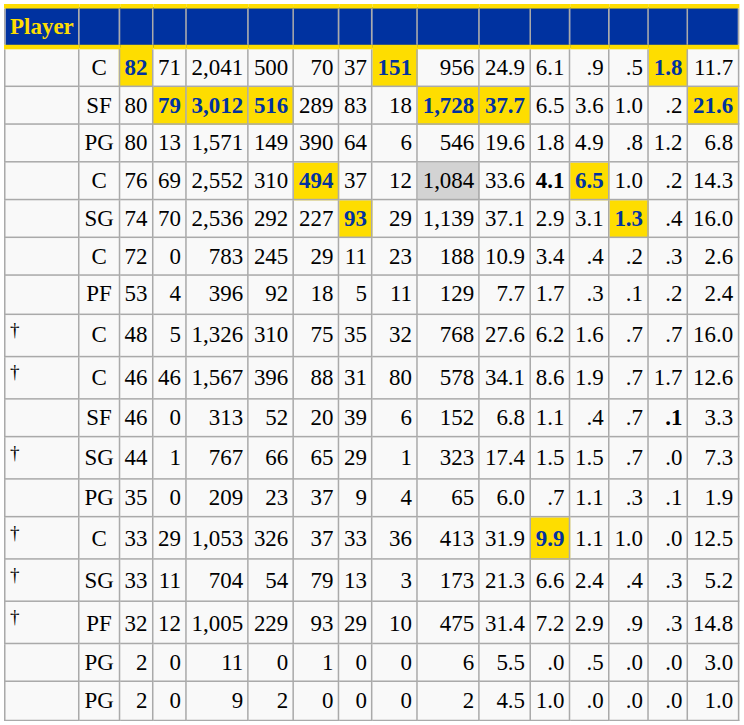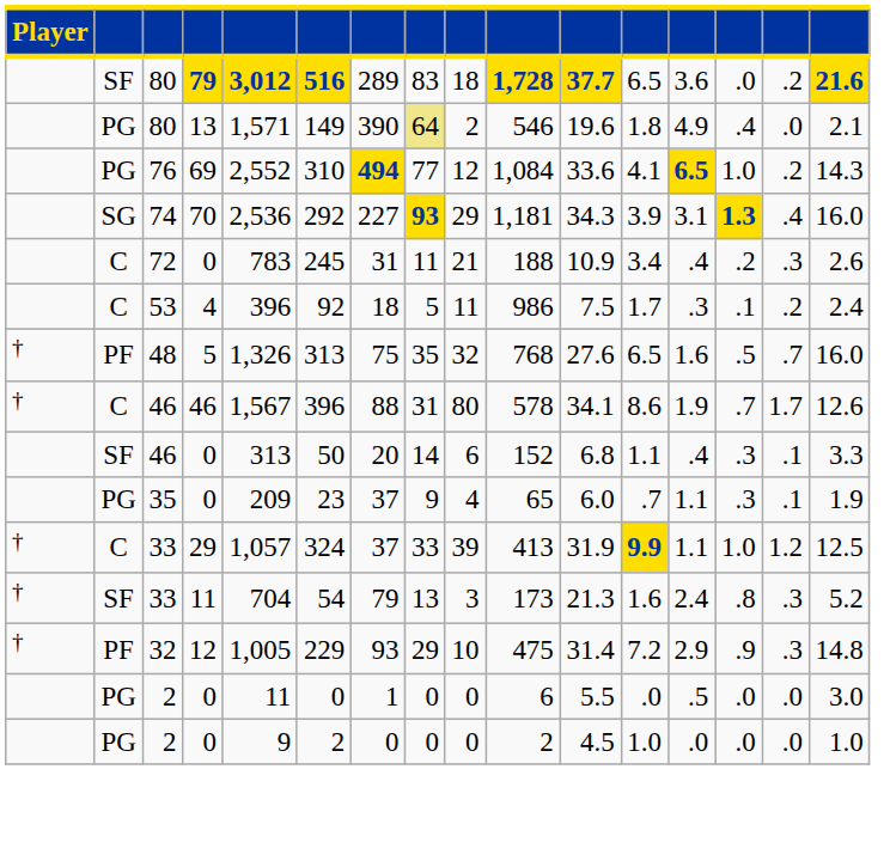 <table class="wikitable sortable" style="font-size: 95%; text-align:right;">
 <tr>
 <th style="background:#0032A0; color:#FEDD00; border-top:#FEDD00 3px solid; border-bottom:#FEDD00 3px solid;">Player</th>
 <th style="background:#0032A0; color:#FEDD00; border-top:#FEDD00 3px solid; border-bottom:#FEDD00 3px solid;"></th>
 <th style="background:#0032A0; color:#FEDD00; border-top:#FEDD00 3px solid; border-bottom:#FEDD00 3px solid;"></th>
 <th style="background:#0032A0; color:#FEDD00; border-top:#FEDD00 3px solid; border-bottom:#FEDD00 3px solid;"></th>
 <th style="background:#0032A0; color:#FEDD00; border-top:#FEDD00 3px solid; border-bottom:#FEDD00 3px solid;"></th>
 <th style="background:#0032A0; color:#FEDD00; border-top:#FEDD00 3px solid; border-bottom:#FEDD00 3px solid;"></th>
 <th style="background:#0032A0; color:#FEDD00; border-top:#FEDD00 3px solid; border-bottom:#FEDD00 3px solid;"></th>
 <th style="background:#0032A0; color:#FEDD00; border-top:#FEDD00 3px solid; border-bottom:#FEDD00 3px solid;"></th>
 <th style="background:#0032A0; color:#FEDD00; border-top:#FEDD00 3px solid; border-bottom:#FEDD00 3px solid;"></th>
 <th style="background:#0032A0; color:#FEDD00; border-top:#FEDD00 3px solid; border-bottom:#FEDD00 3px solid;"></th>
 <th style="background:#0032A0; color:#FEDD00; border-top:#FEDD00 3px solid; border-bottom:#FEDD00 3px solid;"></th>
 <th style="background:#0032A0; color:#FEDD00; border-top:#FEDD00 3px solid; border-bottom:#FEDD00 3px solid;"></th>
 <th style="background:#0032A0; color:#FEDD00; border-top:#FEDD00 3px solid; border-bottom:#FEDD00 3px solid;"></th>
 <th style="background:#0032A0; color:#FEDD00; border-top:#FEDD00 3px solid; border-bottom:#FEDD00 3px solid;"></th>
 <th style="background:#0032A0; color:#FEDD00; border-top:#FEDD00 3px solid; border-bottom:#FEDD00 3px solid;"></th>
 <th style="background:#0032A0; color:#FEDD00; border-top:#FEDD00 3px solid; border-bottom:#FEDD00 3px solid;"></th>
 </tr>
 <tr>
 <td style="text-align:left;"></td>
-<td style="text-align:center;">C</td>
-<td style="background:#FEDD00; color:#0032A0;"><strong>82</strong></td>
-<td>71</td>
-<td>2,041</td>
-<td>500</td>
-<td>70</td>
-<td>37</td>
-<td style="background:#FEDD00; color:#0032A0;"><strong>151</strong></td>
-<td>956</td>
-<td>24.9</td>
-<td>6.1</td>
-<td>.9</td>
-<td>.5</td>
-<td style="background:#FEDD00; color:#0032A0;"><strong>1.8</strong></td>
-<td>11.7</td>
-</tr>
-<tr>
-<td style="text-align:left;"></td>
 <td style="text-align:center;">SF</td>
 <td>80</td>
 <td style="background:#FEDD00; color:#0032A0;"><strong>79</strong></td>
 <td style="background:#FEDD00; color:#0032A0;"><strong>3,012</strong></td>
 <td style="background:#FEDD00; color:#0032A0;"><strong>516</strong></td>
 <td>289</td>
 <td>83</td>
 <td>18</td>
 <td style="background:#FEDD00; color:#0032A0;"><strong>1,728</strong></td>
 <td style="background:#FEDD00; color:#0032A0;"><strong>37.7</strong></td>
 <td>6.5</td>
 <td>3.6</td>
-<td>1.0</td>
+<td>.0</td>
 <td>.2</td>
 <td style="background:#FEDD00; color:#0032A0;"><strong>21.6</strong></td>
 </tr>
 <tr>
 <td style="text-align:left;"></td>
 <td style="text-align:center;">PG</td>
 <td>80</td>
 <td>13</td>
 <td>1,571</td>
 <td>149</td>
 <td>390</td>
-<td>64</td>
-<td>6</td>
+<td style="background: khaki;">64</td>
+<td>2</td>
 <td>546</td>
 <td>19.6</td>
 <td>1.8</td>
 <td>4.9</td>
-<td>.8</td>
-<td>1.2</td>
-<td>6.8</td>
+<td>.4</td>
+<td>.0</td>
+<td>2.1</td>
 </tr>
 <tr>
 <td style="text-align:left;"></td>
-<td style="text-align:center;">C</td>
+<td style="text-align:center;">PG</td>
 <td>76</td>
 <td>69</td>
 <td>2,552</td>
 <td>310</td>
 <td style="background:#FEDD00; color:#0032A0;"><strong>494</strong></td>
-<td>37</td>
+<td>77</td>
 <td>12</td>
-<td style="background: lightgrey;">1,084</td>
+<td>1,084</td>
 <td>33.6</td>
-<td><strong>4.1</strong></td>
+<td>4.1</td>
 <td style="background:#FEDD00; color:#0032A0;"><strong>6.5</strong></td>
 <td>1.0</td>
 <td>.2</td>
 <td>14.3</td>
 </tr>
 <tr>
 <td style="text-align:left;"></td>
 <td style="text-align:center;">SG</td>
 <td>74</td>
 <td>70</td>
 <td>2,536</td>
 <td>292</td>
 <td>227</td>
 <td style="background:#FEDD00; color:#0032A0;"><strong>93</strong></td>
 <td>29</td>
-<td>1,139</td>
-<td>37.1</td>
-<td>2.9</td>
+<td>1,181</td>
+<td>34.3</td>
+<td>3.9</td>
 <td>3.1</td>
 <td style="background:#FEDD00; color:#0032A0;"><strong>1.3</strong></td>
 <td>.4</td>
 <td>16.0</td>
 </tr>
 <tr>
 <td style="text-align:left;"></td>
 <td style="text-align:center;">C</td>
 <td>72</td>
 <td>0</td>
 <td>783</td>
 <td>245</td>
-<td>29</td>
+<td>31</td>
 <td>11</td>
-<td>23</td>
+<td>21</td>
 <td>188</td>
 <td>10.9</td>
 <td>3.4</td>
 <td>.4</td>
 <td>.2</td>
 <td>.3</td>
 <td>2.6</td>
 </tr>
 <tr>
 <td style="text-align:left;"></td>
-<td style="text-align:center;">PF</td>
+<td style="text-align:center;">C</td>
 <td>53</td>
 <td>4</td>
 <td>396</td>
 <td>92</td>
 <td>18</td>
 <td>5</td>
 <td>11</td>
-<td>129</td>
-<td>7.7</td>
+<td>986</td>
+<td>7.5</td>
 <td>1.7</td>
 <td>.3</td>
 <td>.1</td>
 <td>.2</td>
 <td>2.4</td>
 </tr>
 <tr>
 <td style="text-align:left;"><sup>†</sup></td>
-<td style="text-align:center;">C</td>
+<td style="text-align:center;">PF</td>
 <td>48</td>
 <td>5</td>
 <td>1,326</td>
-<td>310</td>
+<td>313</td>
 <td>75</td>
 <td>35</td>
 <td>32</td>
 <td>768</td>
 <td>27.6</td>
-<td>6.2</td>
+<td>6.5</td>
 <td>1.6</td>
-<td>.7</td>
+<td>.5</td>
 <td>.7</td>
 <td>16.0</td>
 </tr>
 <tr>
 <td style="text-align:left;"><sup>†</sup></td>
 <td style="text-align:center;">C</td>
 <td>46</td>
 <td>46</td>
 <td>1,567</td>
 <td>396</td>
 <td>88</td>
 <td>31</td>
 <td>80</td>
 <td>578</td>
 <td>34.1</td>
 <td>8.6</td>
 <td>1.9</td>
 <td>.7</td>
 <td>1.7</td>
 <td>12.6</td>
 </tr>
 <tr>
 <td style="text-align:left;"></td>
 <td style="text-align:center;">SF</td>
 <td>46</td>
 <td>0</td>
 <td>313</td>
-<td>52</td>
+<td>50</td>
 <td>20</td>
-<td>39</td>
+<td>14</td>
 <td>6</td>
 <td>152</td>
 <td>6.8</td>
 <td>1.1</td>
 <td>.4</td>
-<td>.7</td>
-<td><strong>.1</strong></td>
+<td>.3</td>
+<td>.1</td>
 <td>3.3</td>
-</tr>
-<tr>
-<td style="text-align:left;"><sup>†</sup></td>
-<td style="text-align:center;">SG</td>
-<td>44</td>
-<td>1</td>
-<td>767</td>
-<td>66</td>
-<td>65</td>
-<td>29</td>
-<td>1</td>
-<td>323</td>
-<td>17.4</td>
-<td>1.5</td>
-<td>1.5</td>
-<td>.7</td>
-<td>.0</td>
-<td>7.3</td>
 </tr>
 <tr>
 <td style="text-align:left;"></td>
 <td style="text-align:center;">PG</td>
 <td>35</td>
 <td>0</td>
 <td>209</td>
 <td>23</td>
 <td>37</td>
 <td>9</td>
 <td>4</td>
 <td>65</td>
 <td>6.0</td>
 <td>.7</td>
 <td>1.1</td>
 <td>.3</td>
 <td>.1</td>
 <td>1.9</td>
 </tr>
 <tr>
 <td style="text-align:left;"><sup>†</sup></td>
 <td style="text-align:center;">C</td>
 <td>33</td>
 <td>29</td>
-<td>1,053</td>
-<td>326</td>
+<td>1,057</td>
+<td>324</td>
 <td>37</td>
 <td>33</td>
-<td>36</td>
+<td>39</td>
 <td>413</td>
 <td>31.9</td>
 <td style="background:#FEDD00; color:#0032A0;"><strong>9.9</strong></td>
 <td>1.1</td>
 <td>1.0</td>
-<td>.0</td>
+<td>1.2</td>
 <td>12.5</td>
 </tr>
 <tr>
 <td style="text-align:left;"><sup>†</sup></td>
-<td style="text-align:center;">SG</td>
+<td style="text-align:center;">SF</td>
 <td>33</td>
 <td>11</td>
 <td>704</td>
 <td>54</td>
 <td>79</td>
 <td>13</td>
 <td>3</td>
 <td>173</td>
 <td>21.3</td>
-<td>6.6</td>
+<td>1.6</td>
 <td>2.4</td>
-<td>.4</td>
+<td>.8</td>
 <td>.3</td>
 <td>5.2</td>
 </tr>
 <tr>
 <td style="text-align:left;"><sup>†</sup></td>
 <td style="text-align:center;">PF</td>
 <td>32</td>
 <td>12</td>
 <td>1,005</td>
 <td>229</td>
 <td>93</td>
 <td>29</td>
 <td>10</td>
 <td>475</td>
 <td>31.4</td>
 <td>7.2</td>
 <td>2.9</td>
 <td>.9</td>
 <td>.3</td>
 <td>14.8</td>
 </tr>
 <tr>
 <td style="text-align:left;"></td>
 <td style="text-align:center;">PG</td>
 <td>2</td>
 <td>0</td>
 <td>11</td>
 <td>0</td>
 <td>1</td>
 <td>0</td>
 <td>0</td>
 <td>6</td>
 <td>5.5</td>
 <td>.0</td>
 <td>.5</td>
 <td>.0</td>
 <td>.0</td>
 <td>3.0</td>
 </tr>
 <tr>
 <td style="text-align:left;"></td>
 <td style="text-align:center;">PG</td>
 <td>2</td>
 <td>0</td>
 <td>9</td>
 <td>2</td>
 <td>0</td>
 <td>0</td>
 <td>0</td>
 <td>2</td>
 <td>4.5</td>
 <td>1.0</td>
 <td>.0</td>
 <td>.0</td>
 <td>.0</td>
 <td>1.0</td>
 </tr>
 </table>
